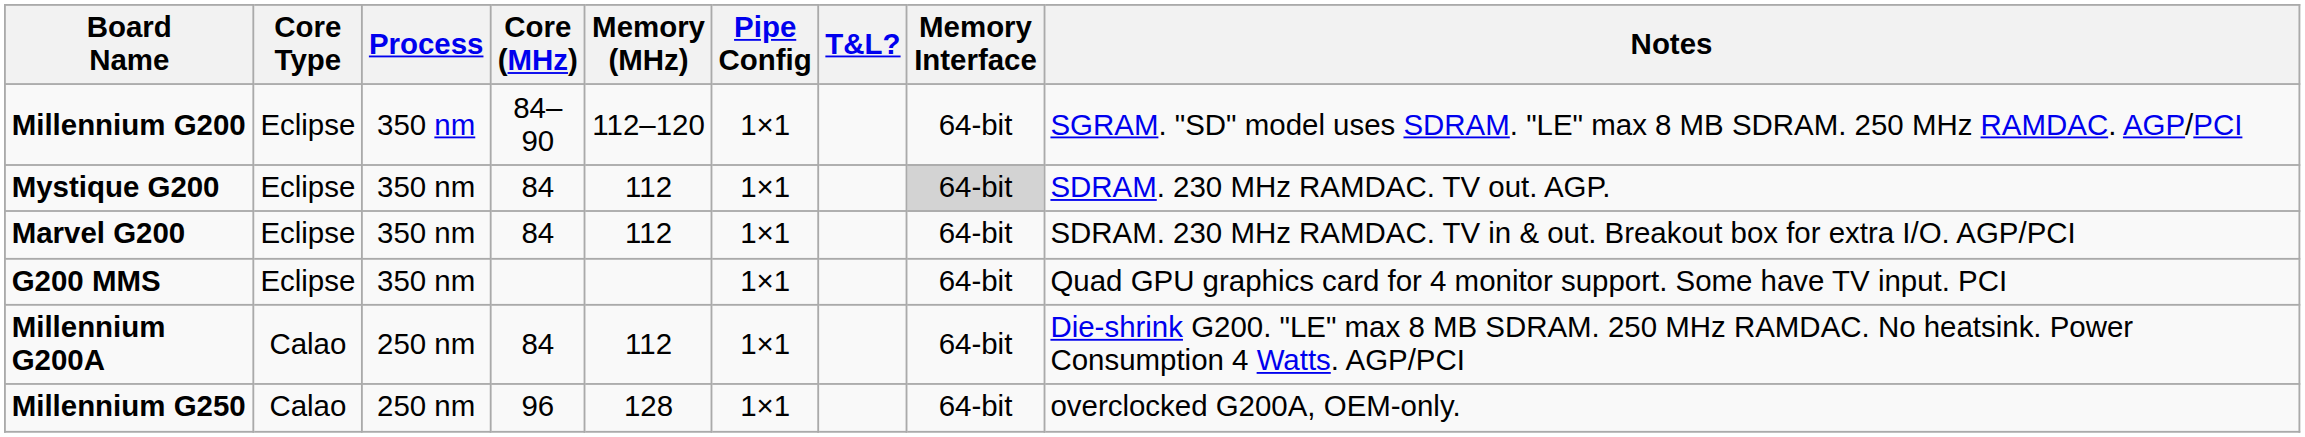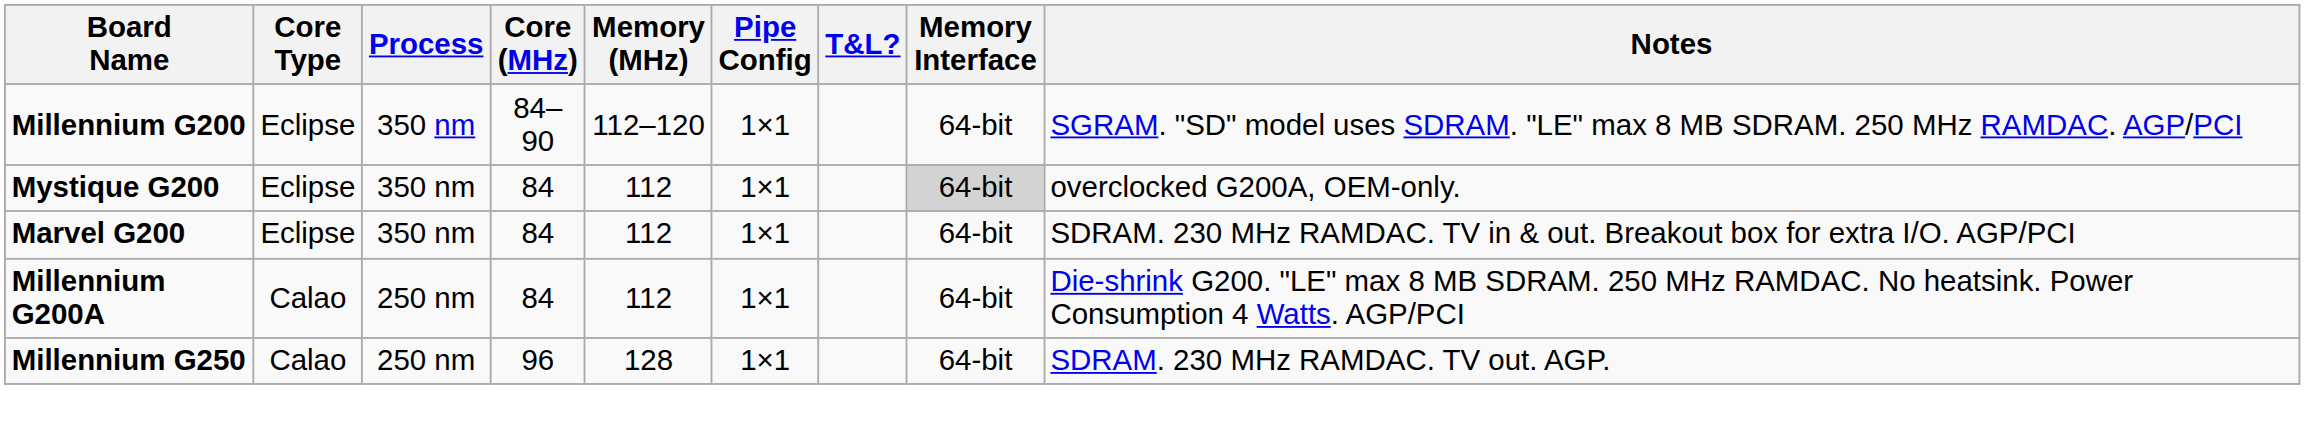 <table class="wikitable">
 <tr>
 <th>Board<br>Name</th>
 <th>Core<br>Type</th>
 <th><a href='#'>Process</a></th>
 <th>Core<br>(<a href='#'>MHz</a>)</th>
 <th>Memory<br>(MHz)</th>
 <th><a href='#'>Pipe</a><br>Config</th>
 <th><a href='#'>T&L?</a></th>
 <th>Memory<br>Interface</th>
 <th>Notes</th>
 </tr>
 <tr>
 <td><strong>Millennium G200</strong></td>
 <td style="text-align:center;">Eclipse</td>
 <td style="text-align:center;">350 <a href='#'>nm</a></td>
 <td style="text-align:center;">84–90</td>
 <td style="text-align:center;">112–120</td>
 <td style="text-align:center;">1×1</td>
 <td></td>
 <td style="text-align:center;">64-bit</td>
 <td><a href='#'>SGRAM</a>. "SD" model uses <a href='#'>SDRAM</a>. "LE" max 8 MB SDRAM. 250 MHz <a href='#'>RAMDAC</a>. <a href='#'>AGP</a>/<a href='#'>PCI</a></td>
 </tr>
 <tr>
 <td><strong>Mystique G200</strong></td>
 <td style="text-align:center;">Eclipse</td>
 <td style="text-align:center;">350 nm</td>
 <td style="text-align:center;">84</td>
 <td style="text-align:center;">112</td>
 <td style="text-align:center;">1×1</td>
 <td></td>
 <td style="background: lightgrey; text-align:center;">64-bit</td>
-<td><a href='#'>SDRAM</a>. 230 MHz RAMDAC. TV out. AGP.</td>
+<td>overclocked G200A, OEM-only.</td>
 </tr>
 <tr>
 <td><strong>Marvel G200</strong></td>
 <td style="text-align:center;">Eclipse</td>
 <td style="text-align:center;">350 nm</td>
 <td style="text-align:center;">84</td>
 <td style="text-align:center;">112</td>
 <td style="text-align:center;">1×1</td>
 <td></td>
 <td style="text-align:center;">64-bit</td>
 <td>SDRAM. 230 MHz RAMDAC. TV in & out. Breakout box for extra I/O. AGP/PCI</td>
-</tr>
-<tr>
-<td><strong>G200 MMS</strong></td>
-<td style="text-align:center;">Eclipse</td>
-<td style="text-align:center;">350 nm</td>
-<td style="text-align:center;"></td>
-<td style="text-align:center;"></td>
-<td style="text-align:center;">1×1</td>
-<td></td>
-<td style="text-align:center;">64-bit</td>
-<td>Quad GPU graphics card for 4 monitor support. Some have TV input. PCI</td>
 </tr>
 <tr>
 <td><strong>Millennium G200A</strong></td>
 <td style="text-align:center;">Calao</td>
 <td style="text-align:center;">250 nm</td>
 <td style="text-align:center;">84</td>
 <td style="text-align:center;">112</td>
 <td style="text-align:center;">1×1</td>
 <td></td>
 <td style="text-align:center;">64-bit</td>
 <td><a href='#'>Die-shrink</a> G200. "LE" max 8 MB SDRAM. 250 MHz RAMDAC. No heatsink. Power Consumption 4 <a href='#'>Watts</a>. AGP/PCI</td>
 </tr>
 <tr>
 <td><strong>Millennium G250</strong></td>
 <td style="text-align:center;">Calao</td>
 <td style="text-align:center;">250 nm</td>
 <td style="text-align:center;">96</td>
 <td style="text-align:center;">128</td>
 <td style="text-align:center;">1×1</td>
 <td></td>
 <td style="text-align:center;">64-bit</td>
-<td>overclocked G200A, OEM-only.</td>
+<td><a href='#'>SDRAM</a>. 230 MHz RAMDAC. TV out. AGP.</td>
 </tr>
 </table>
